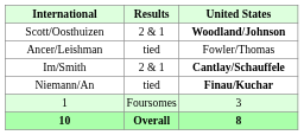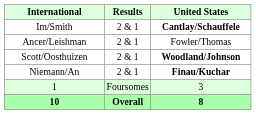 <table border="1" cellpadding="3" style="border-collapse:collapse; text-align:center;">
 <tr style="background:#ddffdd;">
 <th width=160>International</th>
 <th>Results</th>
 <th width=160>United States</th>
 </tr>
 <tr>
+<td>Im/Smith</td>
+<td>2 & 1</td>
+<td><strong>Cantlay/Schauffele</strong></td>
+</tr>
+<tr>
+<td>Ancer/Leishman</td>
+<td>2 & 1</td>
+<td>Fowler/Thomas</td>
+</tr>
+<tr>
 <td>Scott/Oosthuizen</td>
 <td>2 & 1</td>
 <td><strong>Woodland/Johnson</strong></td>
 </tr>
 <tr>
-<td>Ancer/Leishman</td>
-<td>tied</td>
-<td>Fowler/Thomas</td>
-</tr>
-<tr>
-<td>Im/Smith</td>
+<td>Niemann/An</td>
 <td>2 & 1</td>
-<td><strong>Cantlay/Schauffele</strong></td>
-</tr>
-<tr>
-<td>Niemann/An</td>
-<td>tied</td>
 <td><strong>Finau/Kuchar</strong></td>
 </tr>
 <tr style="background:#ddffdd;">
 <td>1</td>
 <td>Foursomes</td>
 <td>3</td>
 </tr>
 <tr style="background:#aaffaa;">
 <th>10</th>
 <th>Overall</th>
 <th>8</th>
 </tr>
 </table>
